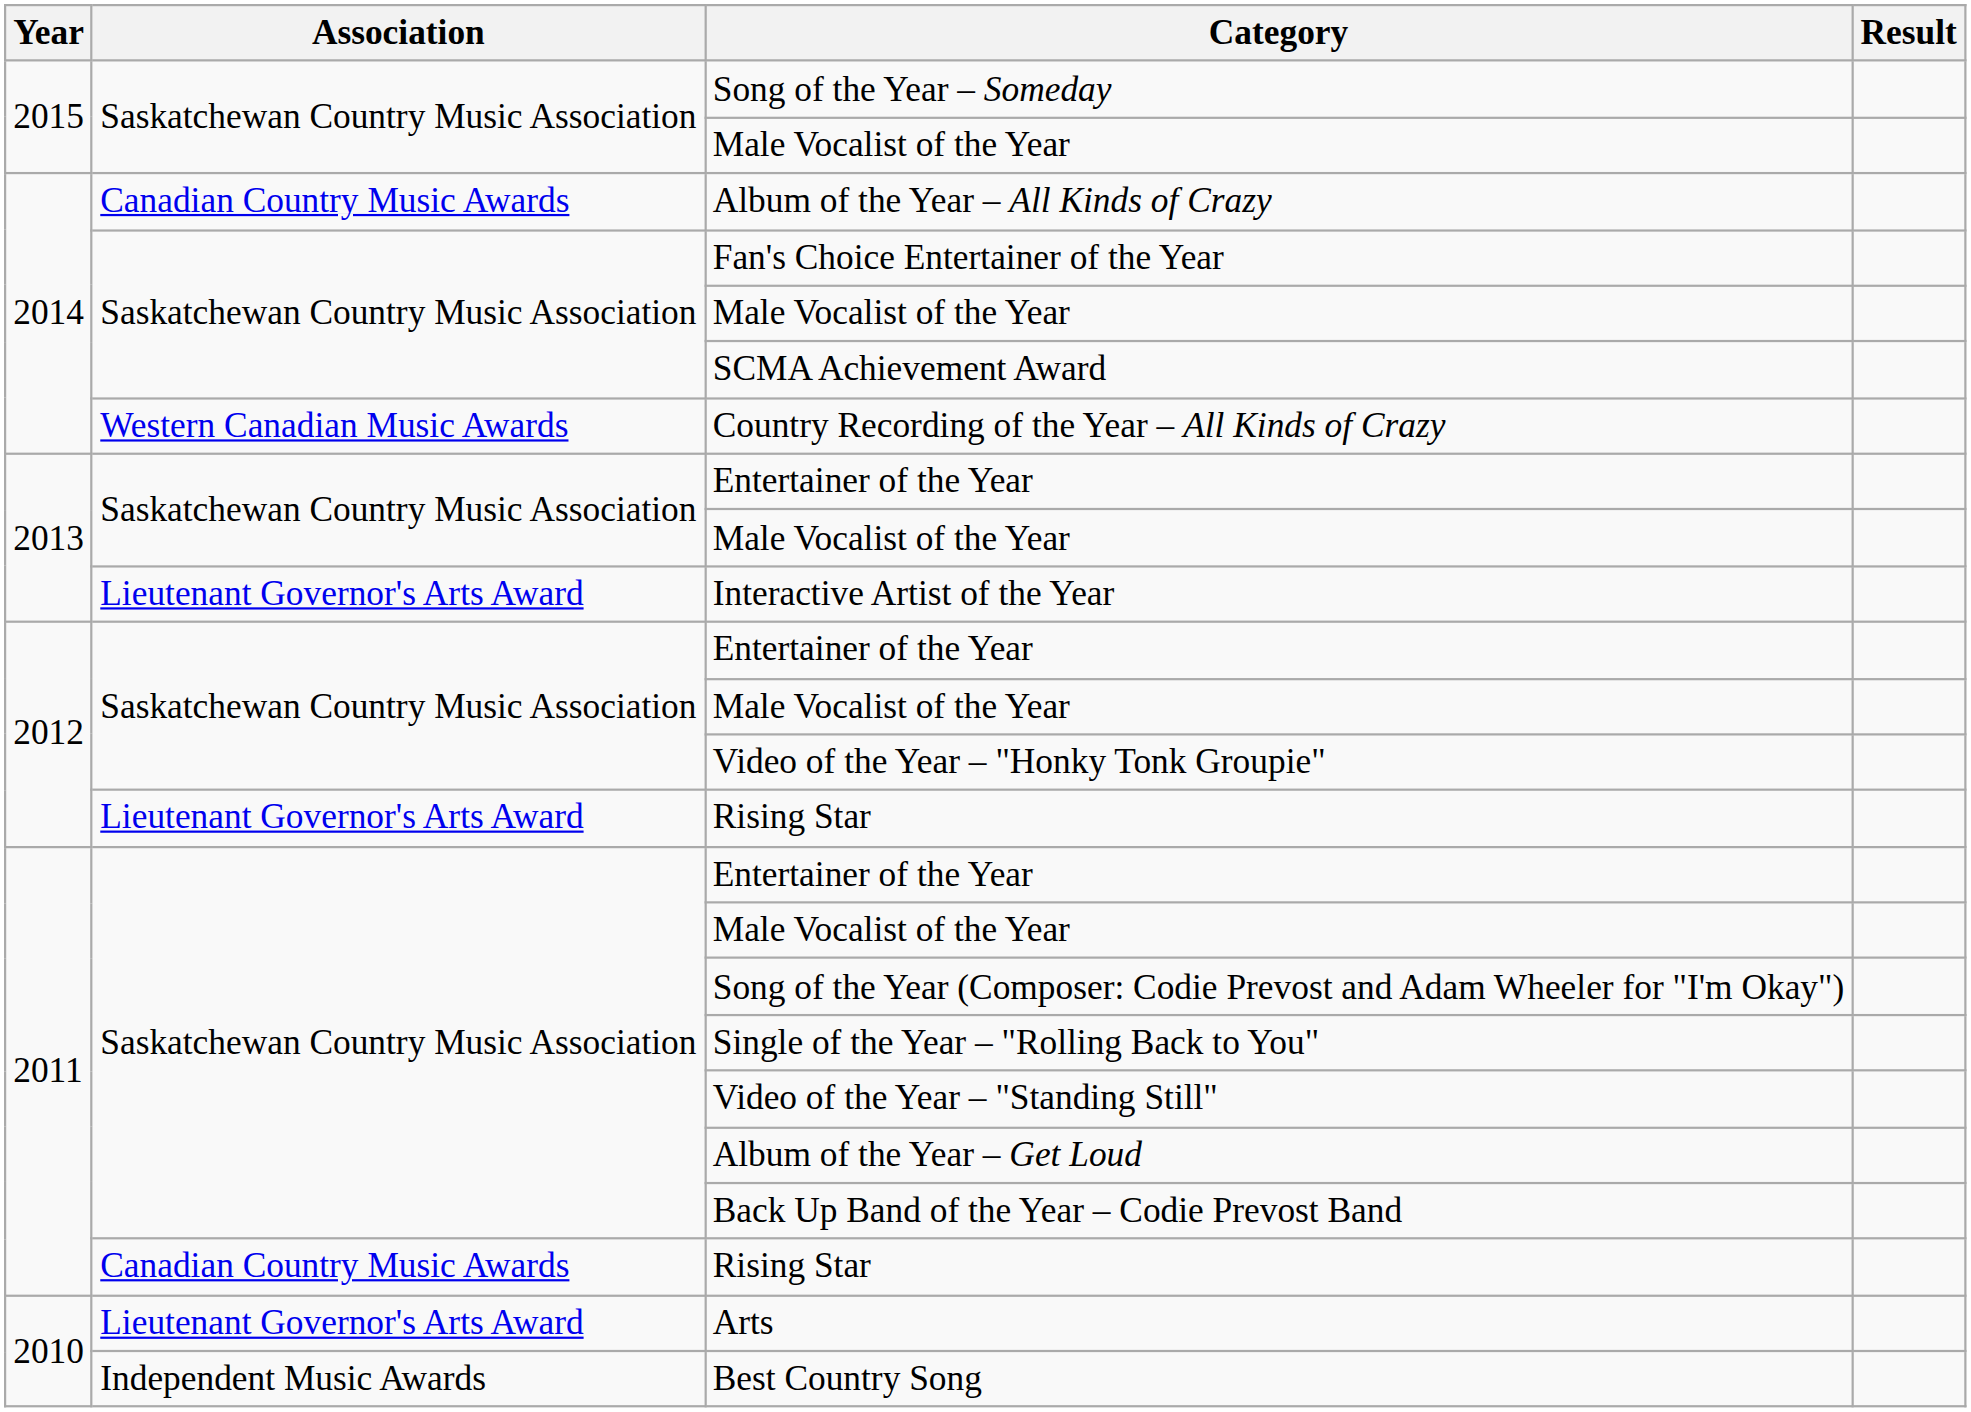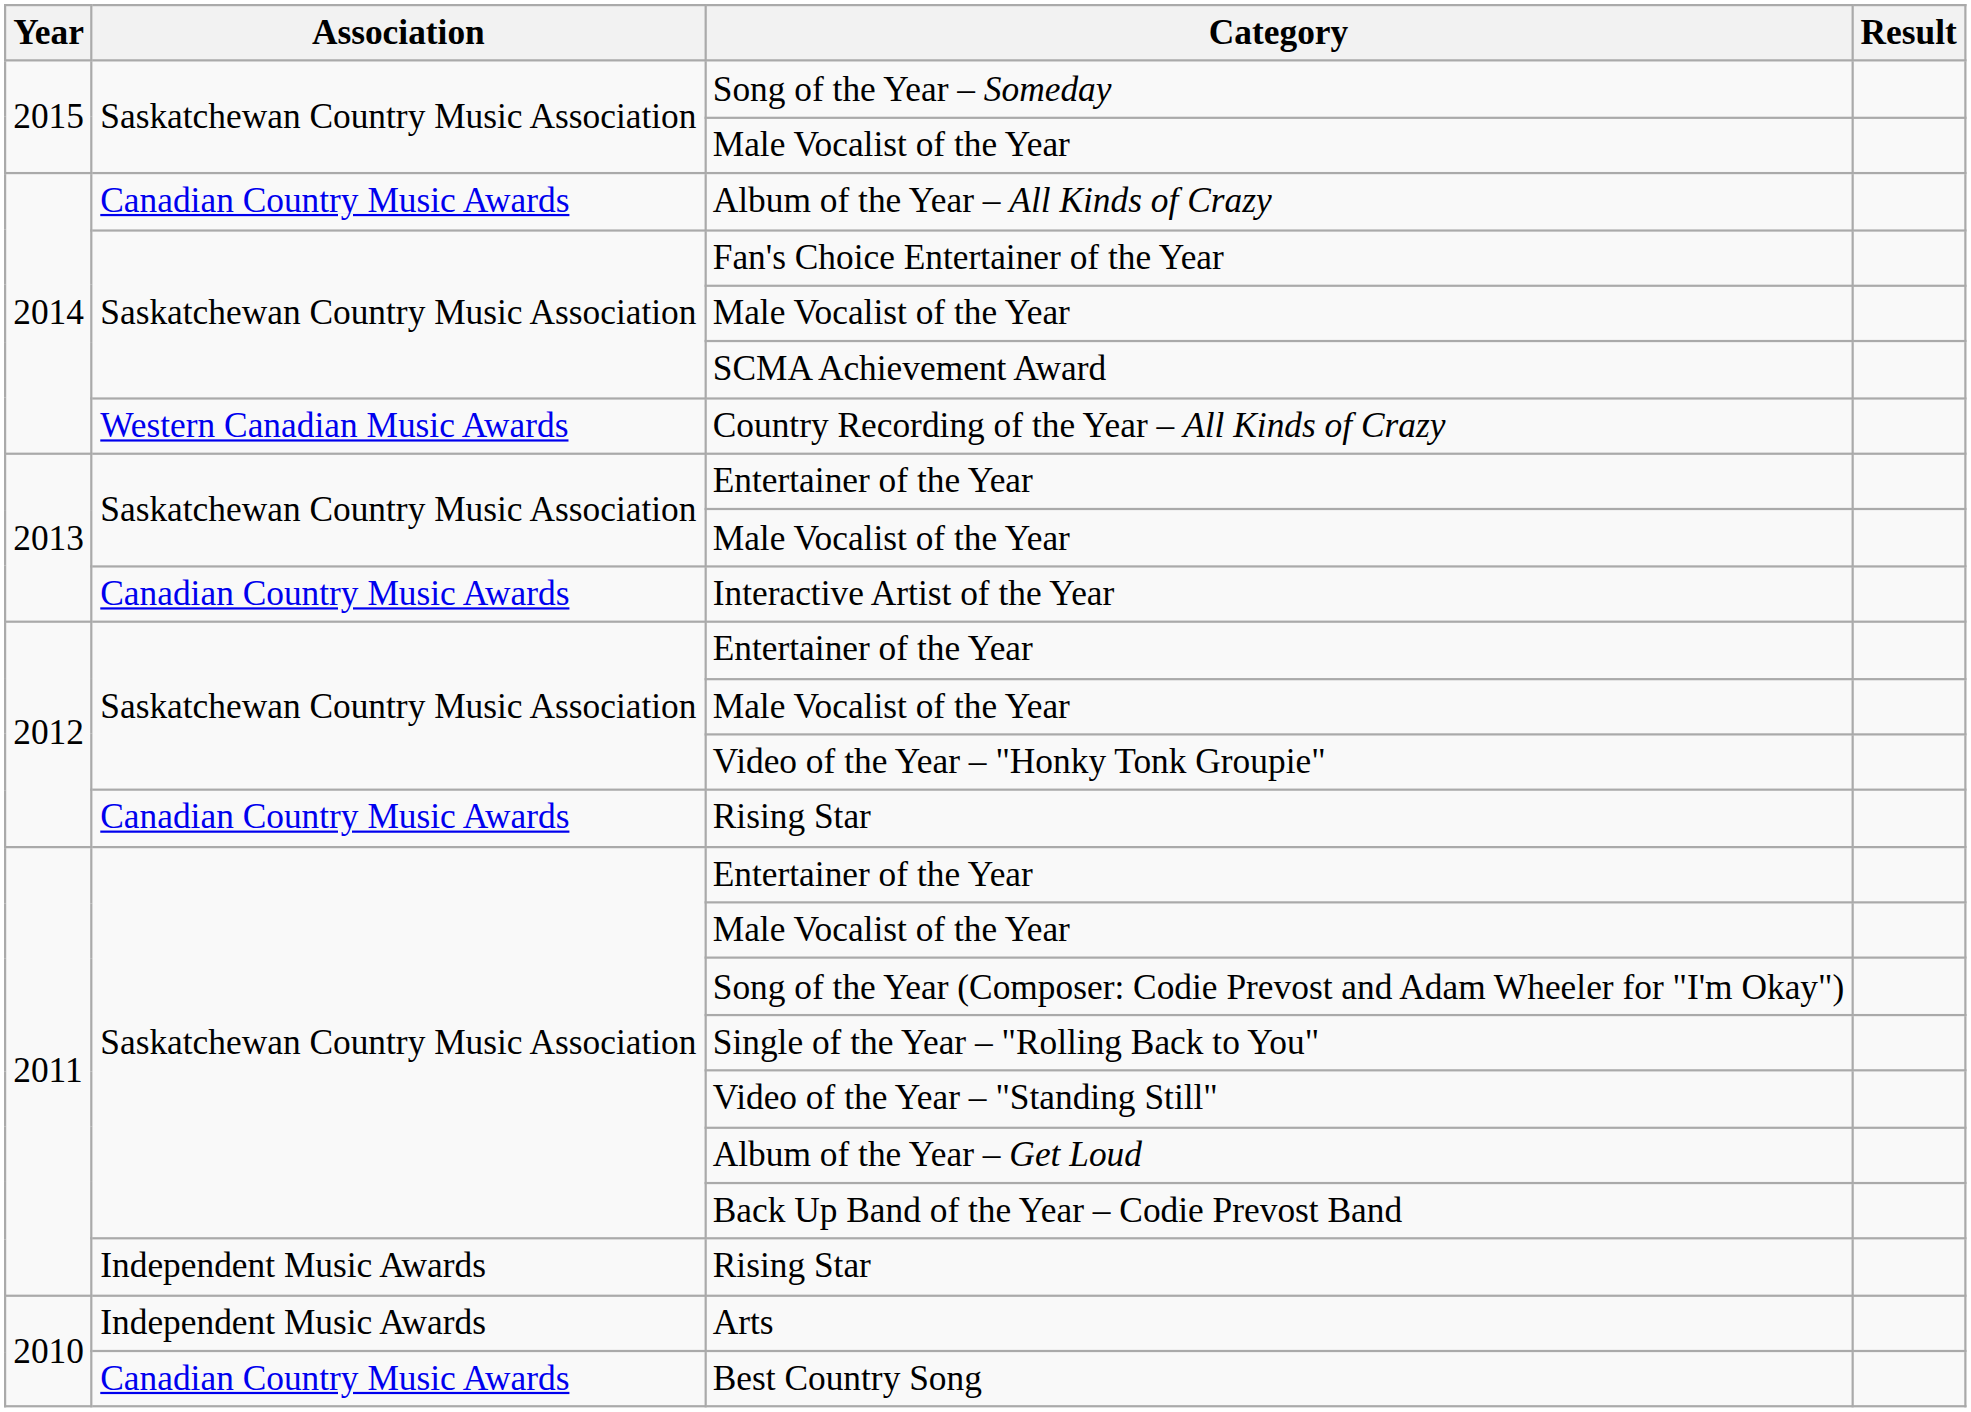 <table class="wikitable">
 <tr>
 <th>Year</th>
 <th>Association</th>
 <th>Category</th>
 <th>Result</th>
 </tr>
 <tr>
 <td rowspan="2">2015</td>
 <td rowspan="2">Saskatchewan Country Music Association</td>
 <td>Song of the Year – <em>Someday</em></td>
 <td></td>
 </tr>
 <tr>
 <td>Male Vocalist of the Year</td>
 <td></td>
 </tr>
 <tr>
 <td rowspan="5">2014</td>
 <td><a href='#'>Canadian Country Music Awards</a></td>
 <td>Album of the Year – <em>All Kinds of Crazy</em></td>
 <td></td>
 </tr>
 <tr>
 <td rowspan="3">Saskatchewan Country Music Association</td>
 <td>Fan's Choice Entertainer of the Year</td>
 <td></td>
 </tr>
 <tr>
 <td>Male Vocalist of the Year</td>
 <td></td>
 </tr>
 <tr>
 <td>SCMA Achievement Award</td>
 <td></td>
 </tr>
 <tr>
 <td><a href='#'>Western Canadian Music Awards</a></td>
 <td>Country Recording of the Year – <em>All Kinds of Crazy</em></td>
 <td></td>
 </tr>
 <tr>
 <td rowspan="3">2013</td>
 <td rowspan="2">Saskatchewan Country Music Association</td>
 <td>Entertainer of the Year</td>
 <td></td>
 </tr>
 <tr>
 <td>Male Vocalist of the Year</td>
 <td></td>
 </tr>
 <tr>
-<td rowspan="1"><a href='#'>Lieutenant Governor's Arts Award</a></td>
+<td><a href='#'>Canadian Country Music Awards</a></td>
 <td>Interactive Artist of the Year</td>
 <td></td>
 </tr>
 <tr>
 <td rowspan="4">2012</td>
 <td rowspan="3">Saskatchewan Country Music Association</td>
 <td>Entertainer of the Year</td>
 <td></td>
 </tr>
 <tr>
 <td>Male Vocalist of the Year</td>
 <td></td>
 </tr>
 <tr>
 <td>Video of the Year – "Honky Tonk Groupie"</td>
 <td></td>
 </tr>
 <tr>
-<td rowspan="1"><a href='#'>Lieutenant Governor's Arts Award</a></td>
+<td><a href='#'>Canadian Country Music Awards</a></td>
 <td>Rising Star</td>
 <td></td>
 </tr>
 <tr>
 <td rowspan="8">2011</td>
 <td rowspan="7">Saskatchewan Country Music Association</td>
 <td>Entertainer of the Year</td>
 <td></td>
 </tr>
 <tr>
 <td>Male Vocalist of the Year</td>
 <td></td>
 </tr>
 <tr>
 <td>Song of the Year (Composer: Codie Prevost and Adam Wheeler for "I'm Okay")</td>
 <td></td>
 </tr>
 <tr>
 <td>Single of the Year – "Rolling Back to You"</td>
 <td></td>
 </tr>
 <tr>
 <td>Video of the Year – "Standing Still"</td>
 <td></td>
 </tr>
 <tr>
 <td>Album of the Year – <em>Get Loud</em></td>
 <td></td>
 </tr>
 <tr>
 <td>Back Up Band of the Year – Codie Prevost Band</td>
 <td></td>
 </tr>
 <tr>
-<td><a href='#'>Canadian Country Music Awards</a></td>
+<td>Independent Music Awards</td>
 <td>Rising Star</td>
 <td></td>
 </tr>
 <tr>
 <td rowspan="2">2010</td>
-<td rowspan="1"><a href='#'>Lieutenant Governor's Arts Award</a></td>
+<td>Independent Music Awards</td>
 <td>Arts</td>
 <td></td>
 </tr>
 <tr>
-<td>Independent Music Awards</td>
+<td><a href='#'>Canadian Country Music Awards</a></td>
 <td>Best Country Song</td>
 <td></td>
 </tr>
 </table>
